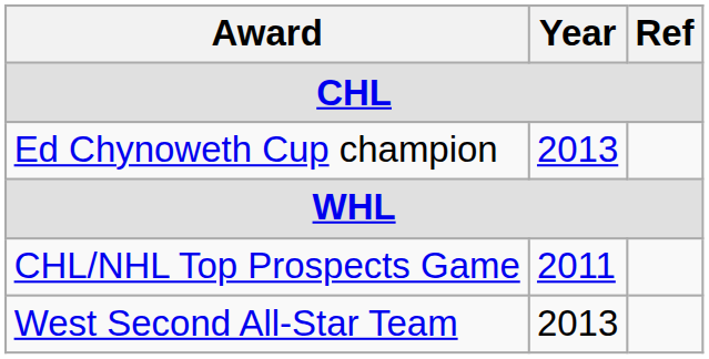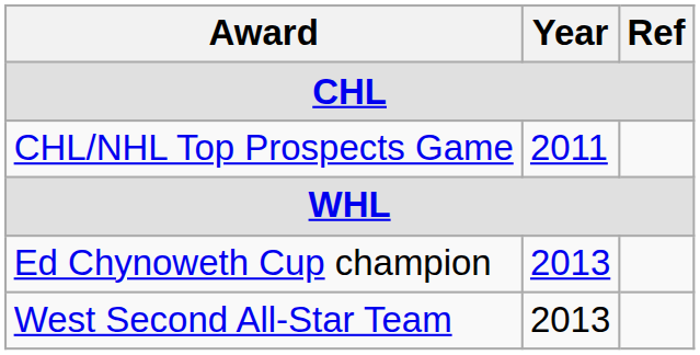 <table class="wikitable">
 <tr>
 <th>Award</th>
 <th>Year</th>
 <th>Ref</th>
 </tr>
 <tr ALIGN="center" bgcolor="#e0e0e0">
 <td colspan="3"><strong><a href='#'>CHL</a></strong></td>
 </tr>
 <tr>
-<td><a href='#'>Ed Chynoweth Cup</a> champion</td>
-<td><a href='#'>2013</a></td>
+<td><a href='#'>CHL/NHL Top Prospects Game</a></td>
+<td><a href='#'>2011</a></td>
 <td></td>
 </tr>
 <tr ALIGN="center" bgcolor="#e0e0e0">
 <td colspan="3"><strong><a href='#'>WHL</a></strong></td>
 </tr>
 <tr>
-<td><a href='#'>CHL/NHL Top Prospects Game</a></td>
-<td><a href='#'>2011</a></td>
+<td><a href='#'>Ed Chynoweth Cup</a> champion</td>
+<td><a href='#'>2013</a></td>
 <td></td>
 </tr>
 <tr>
 <td><a href='#'>West Second All-Star Team</a></td>
 <td>2013</td>
 <td></td>
 </tr>
 </table>
